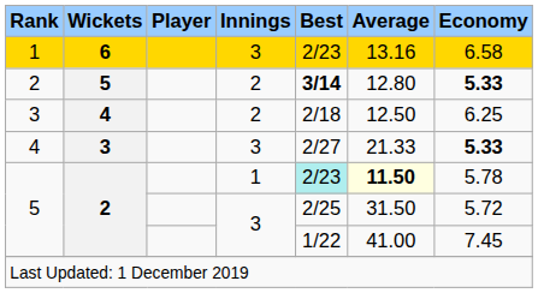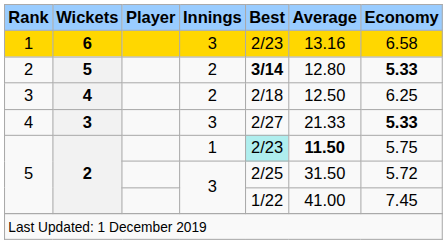 <table class="wikitable plainrowheaders sortable">
 <tr>
 <th scope=col style="background:#9cf;">Rank</th>
 <th scope=col style="background:#9cf;">Wickets</th>
 <th scope=col style="background:#9cf;">Player</th>
 <th scope=col style="background:#9cf;">Innings</th>
 <th scope=col style="background:#9cf;">Best</th>
 <th scope=col style="background:#9cf;">Average</th>
 <th scope=col style="background:#9cf;">Economy</th>
 </tr>
 <tr>
 <td style="text-align:center; background:gold;">1</td>
 <th scope="row"  style="text-align:center; background:gold;"><strong>6</strong></th>
 <td style="background:gold;"> </td>
 <td style="text-align:center; background:gold;">3</td>
 <td style="text-align:center; background:gold;">2/23</td>
 <td style="text-align:center; background:gold;">13.16</td>
 <td style="text-align:center; background:gold;">6.58</td>
 </tr>
 <tr>
 <td align=center>2</td>
 <th scope=row style=text-align:center;><strong>5</strong></th>
 <td> </td>
 <td align=center>2</td>
 <td align=center><strong>3/14</strong></td>
 <td align=center>12.80</td>
 <td align=center><strong>5.33</strong></td>
 </tr>
 <tr>
 <td align=center>3</td>
 <th scope=row style=text-align:center;><strong>4</strong></th>
 <td> </td>
 <td align=center>2</td>
 <td align=center>2/18</td>
 <td align=center>12.50</td>
 <td align=center>6.25</td>
 </tr>
 <tr>
 <td align=center>4</td>
 <th scope=row style=text-align:center;><strong>3</strong></th>
 <td> </td>
 <td align=center>3</td>
 <td align=center>2/27</td>
 <td align=center>21.33</td>
 <td align=center><strong>5.33</strong></td>
 </tr>
 <tr>
 <td align=center rowspan=3>5</td>
 <th scope=row style=text-align:center; rowspan=3><strong>2</strong></th>
 <td> </td>
 <td align=center>1</td>
 <td align=center style="background: paleturquoise;">2/23</td>
-<td align=center style="background: lightyellow;"><strong>11.50</strong></td>
-<td align=center>5.78</td>
+<td align=center><strong>11.50</strong></td>
+<td align=center>5.75</td>
 </tr>
 <tr>
 <td> </td>
 <td align=center rowspan=2>3</td>
 <td align=center>2/25</td>
 <td align=center>31.50</td>
 <td align=center>5.72</td>
 </tr>
 <tr>
 <td> </td>
 <td align=center>1/22</td>
 <td align=center>41.00</td>
 <td align=center>7.45</td>
 </tr>
 <tr>
 </tr>
 <tr class=sortbottom>
 <td colspan=9><small>Last Updated: 1 December 2019</small></td>
 </tr>
 </table>
